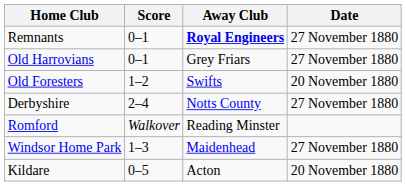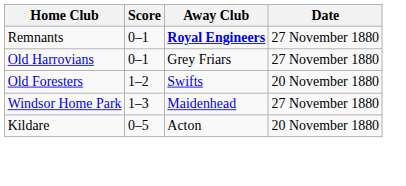 <table class="wikitable">
 <tr>
 <th>Home Club</th>
 <th>Score</th>
 <th>Away Club</th>
 <th>Date</th>
 </tr>
 <tr>
 <td>Remnants</td>
 <td>0–1</td>
 <td><strong><a href='#'>Royal Engineers</a></strong></td>
 <td>27 November 1880</td>
 </tr>
 <tr>
 <td><a href='#'>Old Harrovians</a></td>
 <td>0–1</td>
 <td>Grey Friars</td>
 <td>27 November 1880</td>
 </tr>
 <tr>
 <td><a href='#'>Old Foresters</a></td>
 <td>1–2</td>
 <td><a href='#'>Swifts</a></td>
 <td>20 November 1880</td>
 </tr>
 <tr>
-<td>Derbyshire</td>
-<td>2–4</td>
-<td><a href='#'>Notts County</a></td>
-<td>27 November 1880</td>
-</tr>
-<tr>
-<td><a href='#'>Romford</a></td>
-<td><em>Walkover</em></td>
-<td>Reading Minster</td>
-<td></td>
-</tr>
-<tr>
 <td><a href='#'>Windsor Home Park</a></td>
 <td>1–3</td>
 <td><a href='#'>Maidenhead</a></td>
 <td>27 November 1880</td>
 </tr>
 <tr>
 <td>Kildare</td>
 <td>0–5</td>
 <td>Acton</td>
 <td>20 November 1880</td>
 </tr>
 </table>
